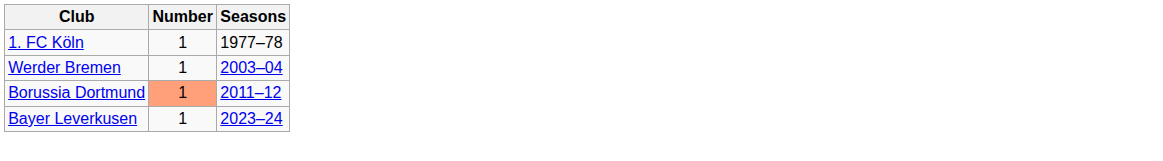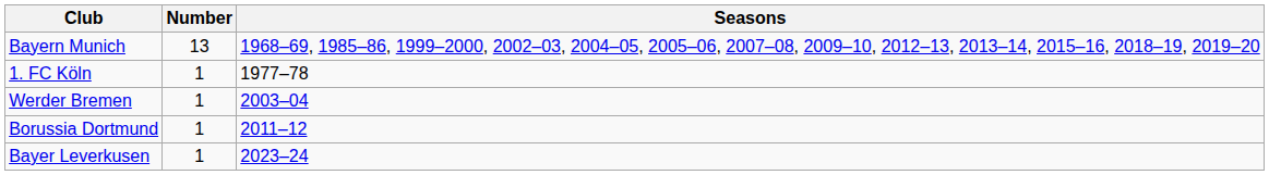 <table class="wikitable sortable">
 <tr>
 <th>Club</th>
 <th>Number</th>
 <th>Seasons</th>
+</tr>
+<tr>
+<td><a href='#'>Bayern Munich</a></td>
+<td style="text-align:center">13</td>
+<td><a href='#'>1968–69</a>, <a href='#'>1985–86</a>, <a href='#'>1999–2000</a>, <a href='#'>2002–03</a>, <a href='#'>2004–05</a>, <a href='#'>2005–06</a>, <a href='#'>2007–08</a>, <a href='#'>2009–10</a>, <a href='#'>2012–13</a>, <a href='#'>2013–14</a>, <a href='#'>2015–16</a>, <a href='#'>2018–19</a>, <a href='#'>2019–20</a></td>
 </tr>
 <tr>
 <td><a href='#'>1. FC Köln</a></td>
 <td style="text-align:center">1</td>
 <td>1977–78</td>
 </tr>
 <tr>
 <td><a href='#'>Werder Bremen</a></td>
 <td style="text-align:center">1</td>
 <td><a href='#'>2003–04</a></td>
 </tr>
 <tr>
 <td><a href='#'>Borussia Dortmund</a></td>
-<td style="background: lightsalmon; text-align:center">1</td>
+<td style="text-align:center">1</td>
 <td><a href='#'>2011–12</a></td>
 </tr>
 <tr>
 <td><a href='#'>Bayer Leverkusen</a></td>
 <td style="text-align:center">1</td>
 <td><a href='#'>2023–24</a></td>
 </tr>
 </table>
